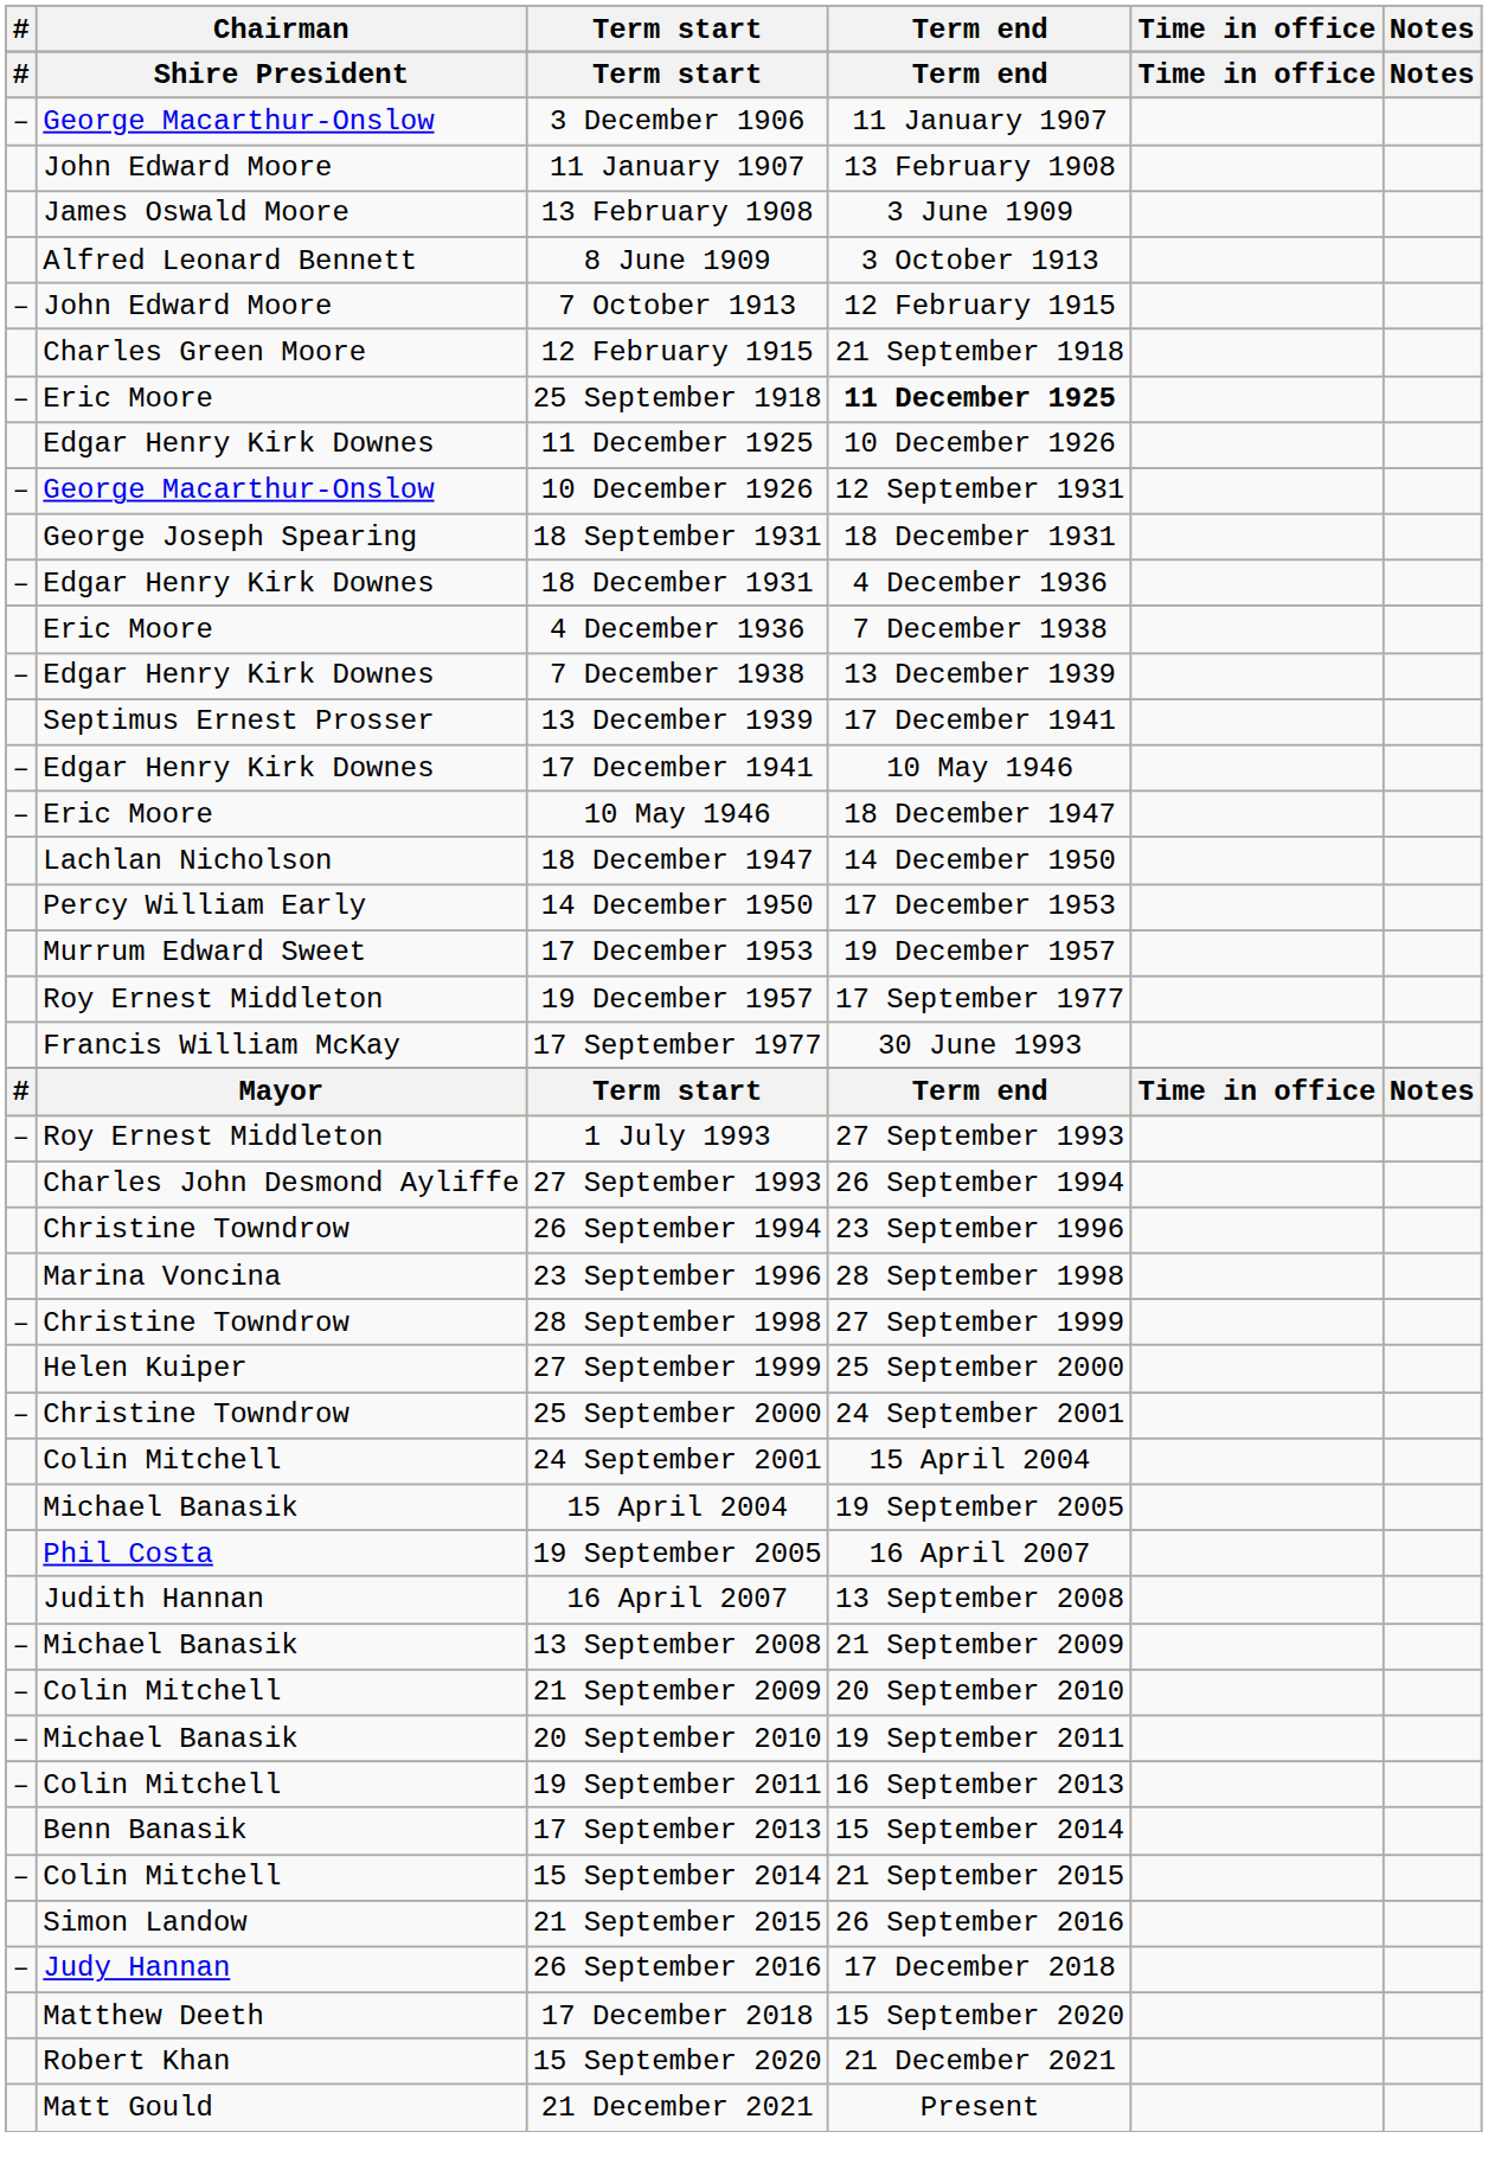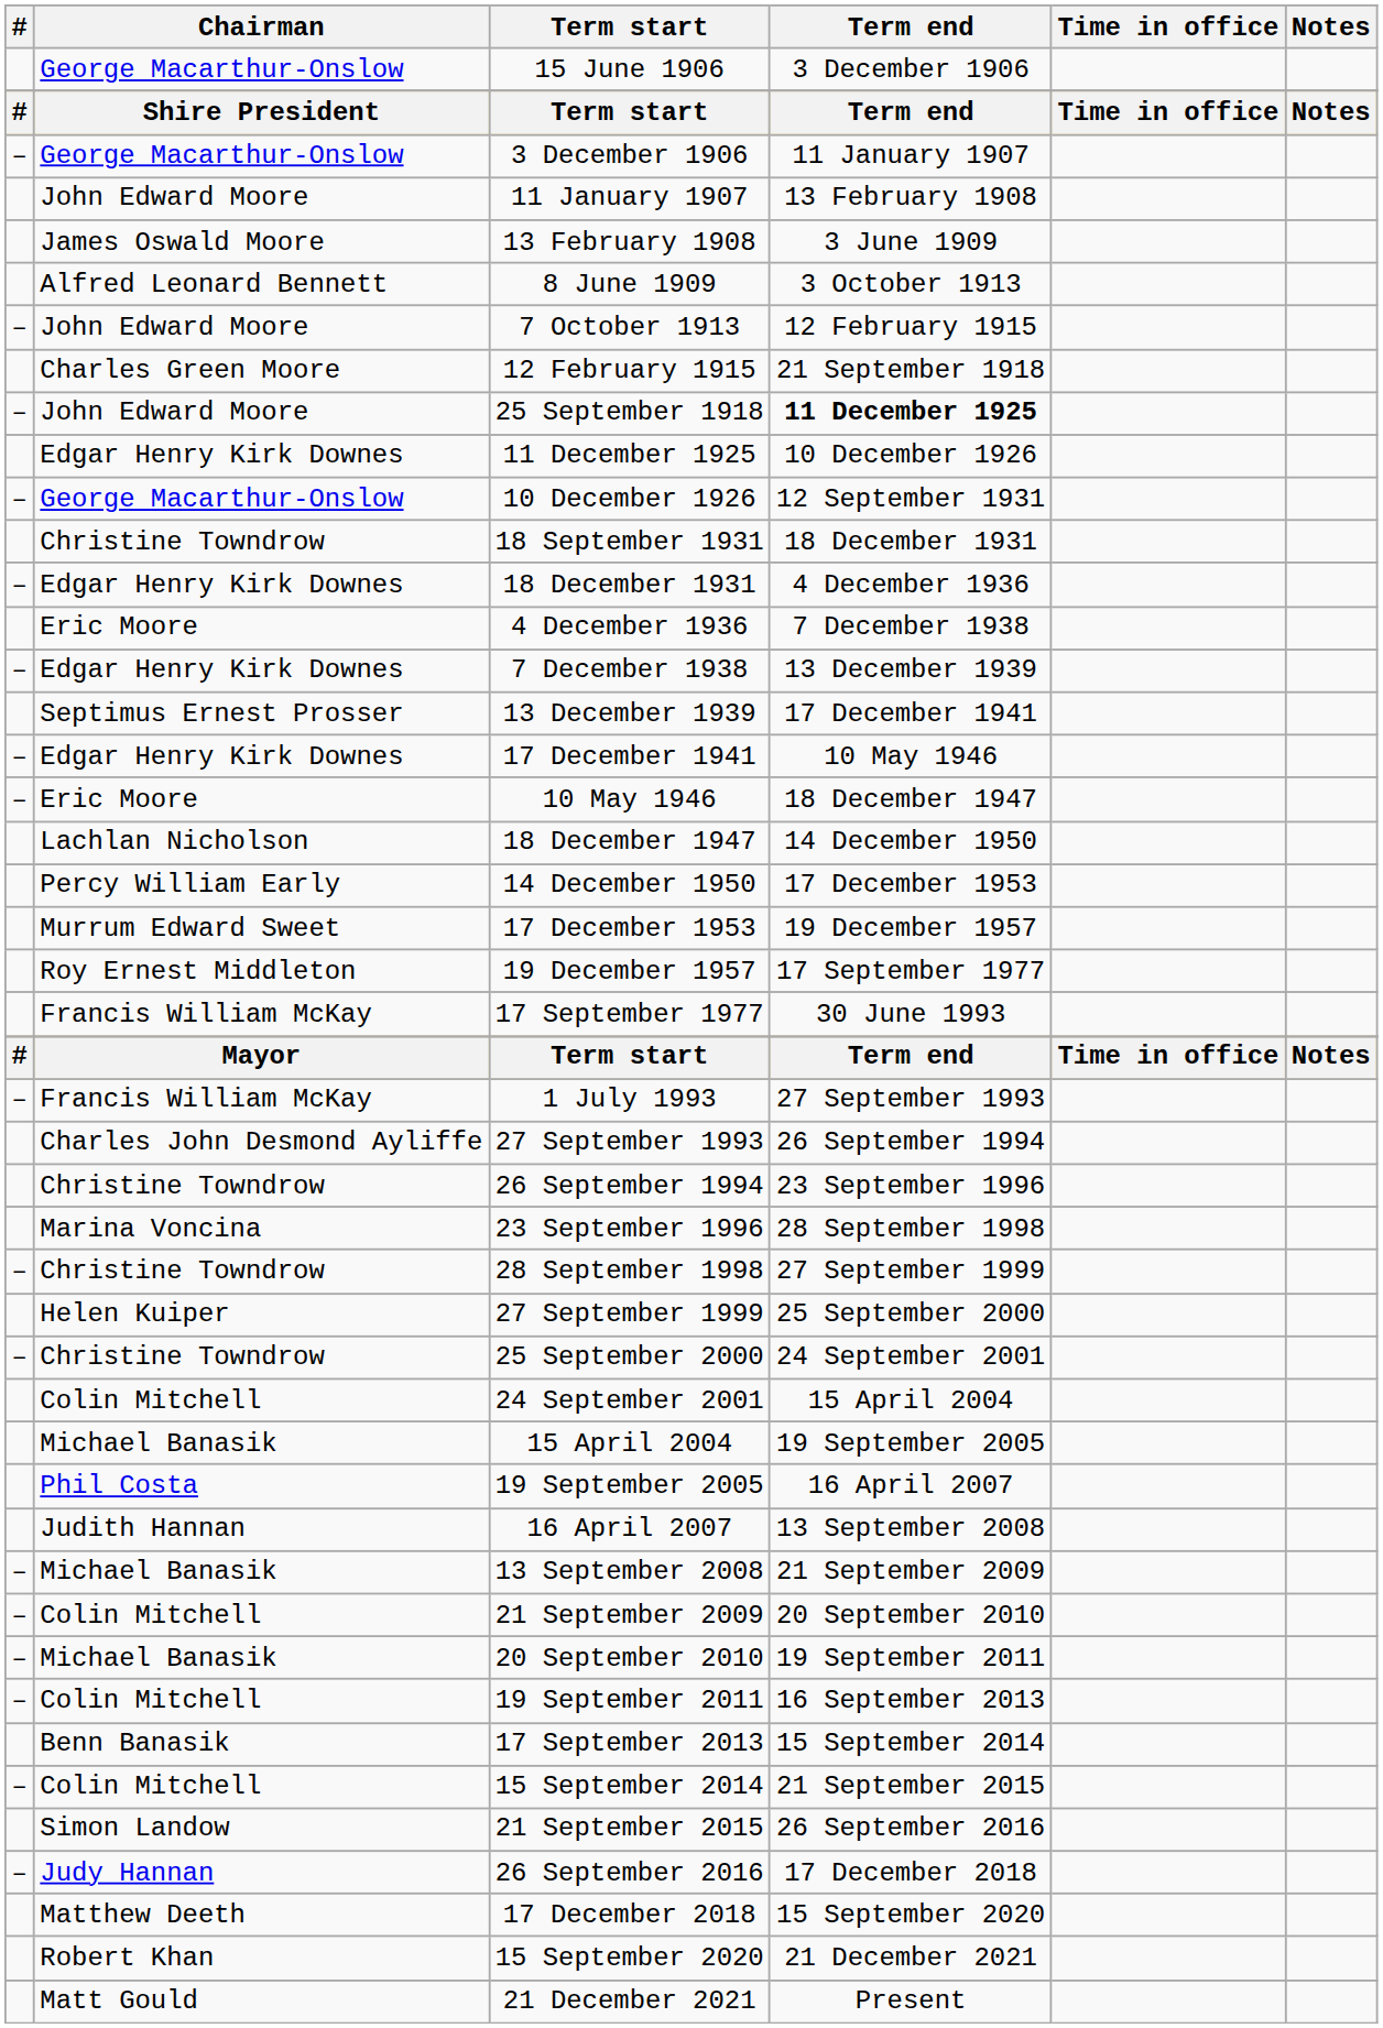 <table class="wikitable sortable">
 <tr>
 <th>#</th>
 <th>Chairman</th>
 <th>Term start</th>
 <th>Term end</th>
 <th>Time in office</th>
 <th>Notes</th>
+</tr>
+<tr>
+<td align=center></td>
+<td><a href='#'>George Macarthur-Onslow</a></td>
+<td align=center>15 June 1906</td>
+<td align=center>3 December 1906</td>
+<td align=right></td>
+<td></td>
 </tr>
 <tr>
 </tr>
 <tr bgcolor="#FFCC33">
 <th>#</th>
 <th>Shire President</th>
 <th>Term start</th>
 <th>Term end</th>
 <th>Time in office</th>
 <th>Notes</th>
 </tr>
 <tr>
 <td align=center>–</td>
 <td><a href='#'>George Macarthur-Onslow</a></td>
 <td align=center>3 December 1906</td>
 <td align=center>11 January 1907</td>
 <td align=right></td>
 <td></td>
 </tr>
 <tr>
 <td align=center></td>
 <td>John Edward Moore</td>
 <td align=center>11 January 1907</td>
 <td align=center>13 February 1908</td>
 <td align=right></td>
 <td></td>
 </tr>
 <tr>
 <td align=center></td>
 <td>James Oswald Moore</td>
 <td align=center>13 February 1908</td>
 <td align=center>3 June 1909</td>
 <td align=right></td>
 <td></td>
 </tr>
 <tr>
 <td align=center></td>
 <td>Alfred Leonard Bennett</td>
 <td align=center>8 June 1909</td>
 <td align=center>3 October 1913</td>
 <td align=right></td>
 <td></td>
 </tr>
 <tr>
 <td align=center>–</td>
 <td>John Edward Moore</td>
 <td align=center>7 October 1913</td>
 <td align=center>12 February 1915</td>
 <td align=right></td>
 <td></td>
 </tr>
 <tr>
 <td align=center></td>
 <td>Charles Green Moore</td>
 <td align=center>12 February 1915</td>
 <td align=center>21 September 1918</td>
 <td align=right></td>
 <td></td>
 </tr>
 <tr>
 <td align=center>–</td>
-<td>Eric Moore</td>
+<td>John Edward Moore</td>
 <td align=center>25 September 1918</td>
 <td align=center><strong>11 December 1925</strong></td>
 <td align=right></td>
 <td></td>
 </tr>
 <tr>
 <td align=center></td>
 <td>Edgar Henry Kirk Downes</td>
 <td align=center>11 December 1925</td>
 <td align=center>10 December 1926</td>
 <td align=right></td>
 <td></td>
 </tr>
 <tr>
 <td align=center>–</td>
 <td><a href='#'>George Macarthur-Onslow</a></td>
 <td align=center>10 December 1926</td>
 <td align=center>12 September 1931</td>
 <td align=right></td>
 <td></td>
 </tr>
 <tr>
 <td align=center></td>
-<td>George Joseph Spearing</td>
+<td>Christine Towndrow</td>
 <td align=center>18 September 1931</td>
 <td align=center>18 December 1931</td>
 <td align=right></td>
 <td></td>
 </tr>
 <tr>
 <td align=center>–</td>
 <td>Edgar Henry Kirk Downes</td>
 <td align=center>18 December 1931</td>
 <td align=center>4 December 1936</td>
 <td align=right></td>
 <td></td>
 </tr>
 <tr>
 <td align=center></td>
 <td>Eric Moore</td>
 <td align=center>4 December 1936</td>
 <td align=center>7 December 1938</td>
 <td align=right></td>
 <td></td>
 </tr>
 <tr>
 <td align=center>–</td>
 <td>Edgar Henry Kirk Downes</td>
 <td align=center>7 December 1938</td>
 <td align=center>13 December 1939</td>
 <td align=right></td>
 <td></td>
 </tr>
 <tr>
 <td align=center></td>
 <td>Septimus Ernest Prosser</td>
 <td align=center>13 December 1939</td>
 <td align=center>17 December 1941</td>
 <td align=right></td>
 <td></td>
 </tr>
 <tr>
 <td align=center>–</td>
 <td>Edgar Henry Kirk Downes</td>
 <td align=center>17 December 1941</td>
 <td align=center>10 May 1946</td>
 <td align=right></td>
 <td></td>
 </tr>
 <tr>
 <td align=center>–</td>
 <td>Eric Moore</td>
 <td align=center>10 May 1946</td>
 <td align=center>18 December 1947</td>
 <td align=right></td>
 <td></td>
 </tr>
 <tr>
 <td align=center></td>
 <td>Lachlan Nicholson</td>
 <td align=center>18 December 1947</td>
 <td align=center>14 December 1950</td>
 <td align=right></td>
 <td></td>
 </tr>
 <tr>
 <td align=center></td>
 <td>Percy William Early</td>
 <td align=center>14 December 1950</td>
 <td align=center>17 December 1953</td>
 <td align=right></td>
 <td></td>
 </tr>
 <tr>
 <td align=center></td>
 <td>Murrum Edward Sweet</td>
 <td align=center>17 December 1953</td>
 <td align=center>19 December 1957</td>
 <td align="right"></td>
 <td></td>
 </tr>
 <tr>
 <td align=center></td>
 <td>Roy Ernest Middleton</td>
 <td align=center>19 December 1957</td>
 <td align="center">17 September 1977</td>
 <td align="right"></td>
 <td></td>
 </tr>
 <tr>
 <td align=center></td>
 <td>Francis William McKay </td>
 <td align=center>17 September 1977</td>
 <td align="center">30 June 1993</td>
 <td align=right></td>
 <td></td>
 </tr>
 <tr>
 </tr>
 <tr bgcolor="#FFCC33">
 <th>#</th>
 <th>Mayor</th>
 <th>Term start</th>
 <th>Term end</th>
 <th>Time in office</th>
 <th>Notes</th>
 </tr>
 <tr>
 <td align=center>–</td>
-<td>Roy Ernest Middleton</td>
+<td>Francis William McKay </td>
 <td align=center>1 July 1993</td>
 <td align=center>27 September 1993</td>
 <td align=right></td>
 <td></td>
 </tr>
 <tr>
 <td align=center></td>
 <td>Charles John Desmond Ayliffe</td>
 <td align=center>27 September 1993</td>
 <td align=center>26 September 1994</td>
 <td align=right></td>
 <td></td>
 </tr>
 <tr>
 <td align=center></td>
 <td>Christine Towndrow</td>
 <td align=center>26 September 1994</td>
 <td align=center>23 September 1996</td>
 <td align=right></td>
 <td></td>
 </tr>
 <tr>
 <td align=center></td>
 <td>Marina Voncina</td>
 <td align=center>23 September 1996</td>
 <td align=center>28 September 1998</td>
 <td align=right></td>
 <td></td>
 </tr>
 <tr>
 <td align=center>–</td>
 <td>Christine Towndrow</td>
 <td align=center>28 September 1998</td>
 <td align=center>27 September 1999</td>
 <td align=right></td>
 <td></td>
 </tr>
 <tr>
 <td align=center></td>
 <td>Helen Kuiper</td>
 <td align=center>27 September 1999</td>
 <td align=center>25 September 2000</td>
 <td align=right></td>
 <td></td>
 </tr>
 <tr>
 <td align=center>–</td>
 <td>Christine Towndrow</td>
 <td align=center>25 September 2000</td>
 <td align=center>24 September 2001</td>
 <td align=right></td>
 <td></td>
 </tr>
 <tr>
 <td align=center></td>
 <td>Colin Mitchell</td>
 <td align=center>24 September 2001</td>
 <td align=center>15 April 2004</td>
 <td align=right></td>
 <td></td>
 </tr>
 <tr>
 <td align=center></td>
 <td>Michael Banasik</td>
 <td align=center>15 April 2004</td>
 <td align=center>19 September 2005</td>
 <td align=right></td>
 <td></td>
 </tr>
 <tr>
 <td align=center></td>
 <td><a href='#'>Phil Costa</a></td>
 <td align=center>19 September 2005</td>
 <td align=center>16 April 2007</td>
 <td align=right></td>
 <td></td>
 </tr>
 <tr>
 <td align=center></td>
 <td>Judith Hannan</td>
 <td align=center>16 April 2007</td>
 <td align=center>13 September 2008</td>
 <td align=right></td>
 <td></td>
 </tr>
 <tr>
 <td align=center>–</td>
 <td>Michael Banasik</td>
 <td align=center>13 September 2008</td>
 <td align=center>21 September 2009</td>
 <td align=right></td>
 <td></td>
 </tr>
 <tr>
 <td align=center>–</td>
 <td>Colin Mitchell</td>
 <td align=center>21 September 2009</td>
 <td align=center>20 September 2010</td>
 <td align=right></td>
 <td></td>
 </tr>
 <tr>
 <td align=center>–</td>
 <td>Michael Banasik</td>
 <td align=center>20 September 2010</td>
 <td align=center>19 September 2011</td>
 <td align=right></td>
 <td></td>
 </tr>
 <tr>
 <td align=center>–</td>
 <td>Colin Mitchell</td>
 <td align=center>19 September 2011</td>
 <td align=center>16 September 2013</td>
 <td align=right></td>
 <td></td>
 </tr>
 <tr>
 <td align=center></td>
 <td>Benn Banasik</td>
 <td align=center>17 September 2013</td>
 <td align=center>15 September 2014</td>
 <td align=right></td>
 <td></td>
 </tr>
 <tr>
 <td align=center>–</td>
 <td>Colin Mitchell</td>
 <td align=center>15 September 2014</td>
 <td align=center>21 September 2015</td>
 <td align=right></td>
 <td></td>
 </tr>
 <tr>
 <td align=center></td>
 <td>Simon Landow</td>
 <td align=center>21 September 2015</td>
 <td align=center>26 September 2016</td>
 <td align=right></td>
 <td></td>
 </tr>
 <tr>
 <td align=center>–</td>
 <td><a href='#'>Judy Hannan</a></td>
 <td align=center>26 September 2016</td>
 <td align=center>17 December 2018</td>
 <td align=right></td>
 <td></td>
 </tr>
 <tr>
 <td align=center></td>
 <td>Matthew Deeth</td>
 <td align=center>17 December 2018</td>
 <td align=center>15 September 2020</td>
 <td align=right></td>
 <td></td>
 </tr>
 <tr>
 <td align=center></td>
 <td>Robert Khan</td>
 <td align=center>15 September 2020</td>
 <td align=center>21 December 2021</td>
 <td align="right"></td>
 <td></td>
 </tr>
 <tr>
 <td align=center></td>
 <td>Matt Gould</td>
 <td align=center>21 December 2021</td>
 <td align=center>Present</td>
 <td align="right"></td>
 <td></td>
 </tr>
 </table>
